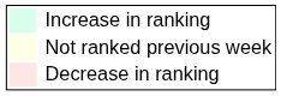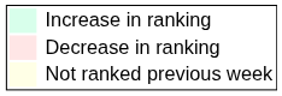 <table style="border:1px solid black; float:right;">
 <tr>
 <td style="background:#D8FFEB; width:20px;"></td>
 <td></td>
 <td>Increase in ranking</td>
 </tr>
 <tr>
+<td style="background:#FFE6E6; width:20px;"></td>
+<td></td>
+<td>Decrease in ranking</td>
+</tr>
+<tr>
 <td style="background:#FFFFE6; width:20px;"></td>
 <td></td>
 <td>Not ranked previous week</td>
 </tr>
-<tr>
-<td style="background:#FFE6E6; width:20px;"></td>
-<td></td>
-<td>Decrease in ranking</td>
-</tr>
 </table>
